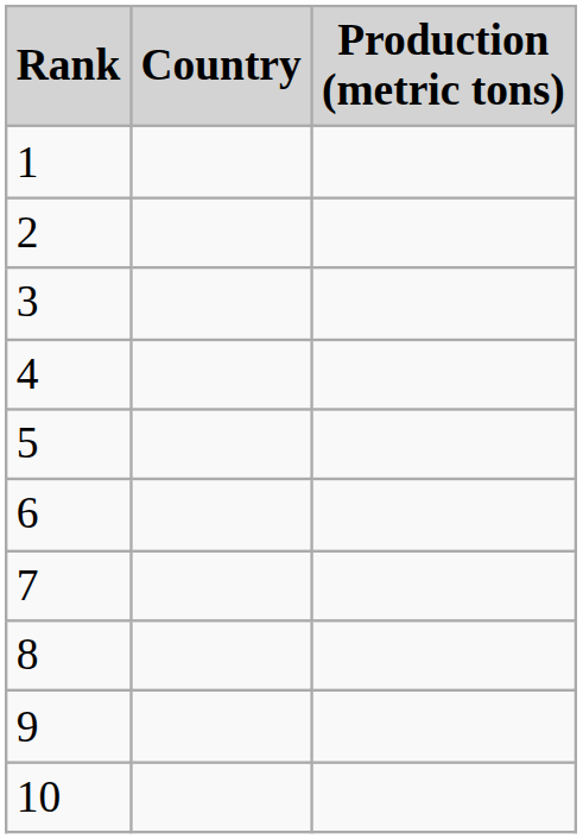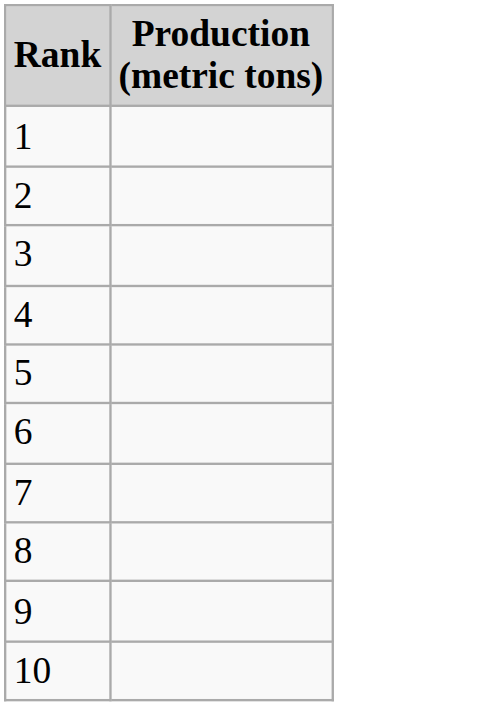 <table class="wikitable sortable">
 <tr>
 <th style="background:lightgrey;">Rank</th>
-<th style="background:lightgrey;">Country</th>
 <th style="background:lightgrey;">Production<br>(metric tons)</th>
 </tr>
 <tr>
 <td>1</td>
-<td></td>
 <td style="text-align:right"></td>
 </tr>
 <tr>
 <td>2</td>
-<td></td>
 <td style="text-align:right"></td>
 </tr>
 <tr>
 <td>3</td>
-<td></td>
 <td style="text-align:right"></td>
 </tr>
 <tr>
 <td>4</td>
-<td></td>
 <td style="text-align:right"></td>
 </tr>
 <tr>
 <td>5</td>
-<td></td>
 <td style="text-align:right"></td>
 </tr>
 <tr>
 <td>6</td>
-<td></td>
 <td style="text-align:right"></td>
 </tr>
 <tr>
 <td>7</td>
-<td></td>
 <td style="text-align:right"></td>
 </tr>
 <tr>
 <td>8</td>
-<td></td>
 <td style="text-align:right"></td>
 </tr>
 <tr>
 <td>9</td>
-<td></td>
 <td style="text-align:right"></td>
 </tr>
 <tr>
 <td>10</td>
-<td></td>
 <td style="text-align:right"></td>
 </tr>
 </table>
